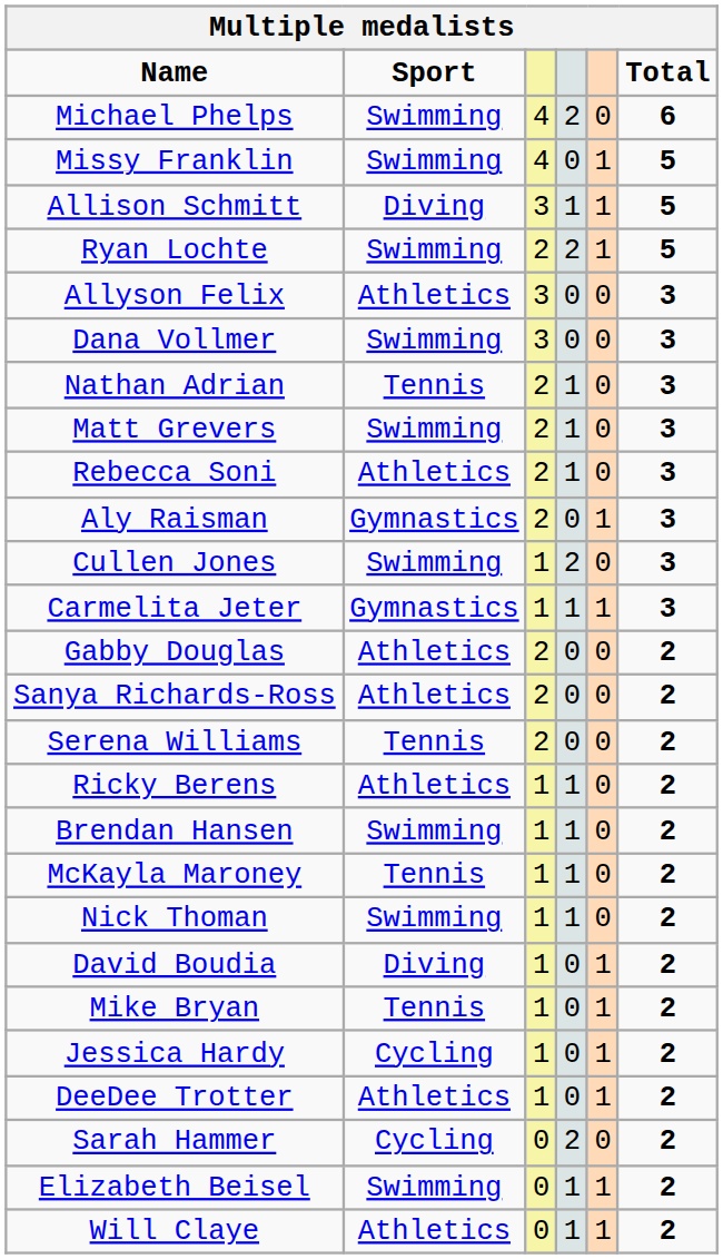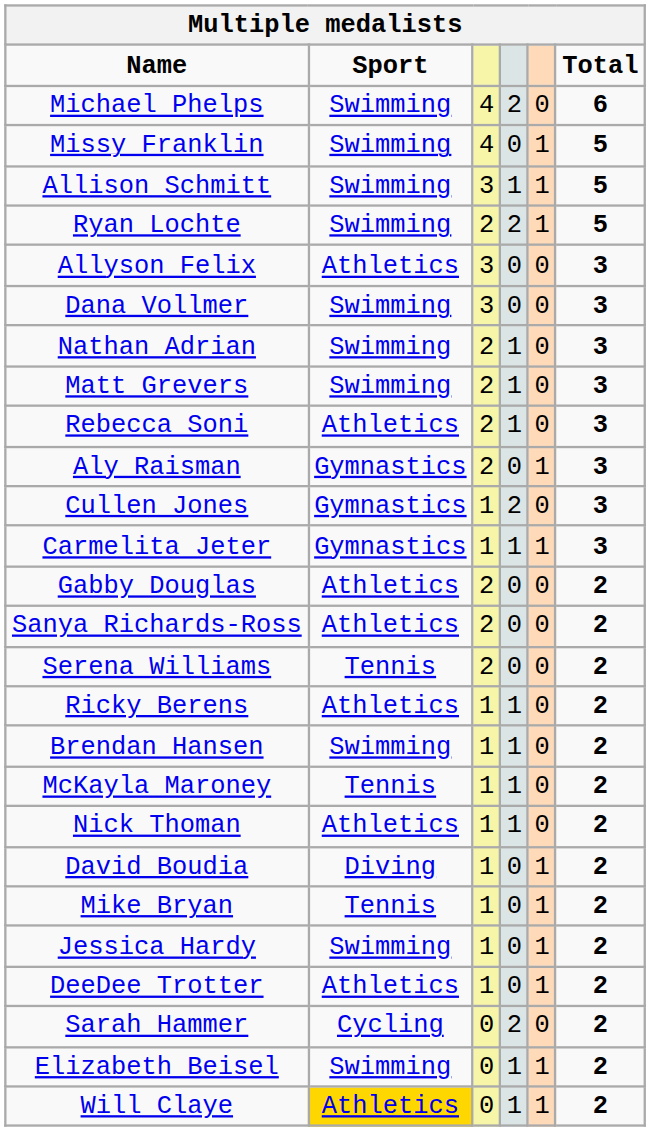 <table class=wikitable style="font-size:85%; float:right;text-align:center">
 <tr bgcolor=EFEFEF>
 <th colspan=7>Multiple medalists</th>
 </tr>
 <tr>
 <td><strong>Name</strong></td>
 <td><strong>Sport</strong></td>
 <td bgcolor=F7F6A8></td>
 <td bgcolor=DCE5E5></td>
 <td bgcolor=FFDAB9></td>
 <td><strong>Total</strong></td>
 </tr>
 <tr>
 <td><a href='#'>Michael Phelps</a></td>
 <td><a href='#'>Swimming</a></td>
 <td bgcolor=F7F6A8>4</td>
 <td bgcolor=DCE5E5>2</td>
 <td bgcolor=FFDAB9>0</td>
 <td><strong>6</strong></td>
 </tr>
 <tr>
 <td><a href='#'>Missy Franklin</a></td>
 <td><a href='#'>Swimming</a></td>
 <td bgcolor=F7F6A8>4</td>
 <td bgcolor=DCE5E5>0</td>
 <td bgcolor=FFDAB9>1</td>
 <td><strong>5</strong></td>
 </tr>
 <tr>
 <td><a href='#'>Allison Schmitt</a></td>
-<td><a href='#'>Diving</a></td>
+<td><a href='#'>Swimming</a></td>
 <td bgcolor=F7F6A8>3</td>
 <td bgcolor=DCE5E5>1</td>
 <td bgcolor=FFDAB9>1</td>
 <td><strong>5</strong></td>
 </tr>
 <tr>
 <td><a href='#'>Ryan Lochte</a></td>
 <td><a href='#'>Swimming</a></td>
 <td bgcolor=F7F6A8>2</td>
 <td bgcolor=DCE5E5>2</td>
 <td bgcolor=FFDAB9>1</td>
 <td><strong>5</strong></td>
 </tr>
 <tr>
 <td><a href='#'>Allyson Felix</a></td>
 <td><a href='#'>Athletics</a></td>
 <td bgcolor=F7F6A8>3</td>
 <td bgcolor=DCE5E5>0</td>
 <td bgcolor=FFDAB9>0</td>
 <td><strong>3</strong></td>
 </tr>
 <tr>
 <td><a href='#'>Dana Vollmer</a></td>
 <td><a href='#'>Swimming</a></td>
 <td bgcolor=F7F6A8>3</td>
 <td bgcolor=DCE5E5>0</td>
 <td bgcolor=FFDAB9>0</td>
 <td><strong>3</strong></td>
 </tr>
 <tr>
 <td><a href='#'>Nathan Adrian</a></td>
-<td><a href='#'>Tennis</a></td>
+<td><a href='#'>Swimming</a></td>
 <td bgcolor=F7F6A8>2</td>
 <td bgcolor=DCE5E5>1</td>
 <td bgcolor=FFDAB9>0</td>
 <td><strong>3</strong></td>
 </tr>
 <tr>
 <td><a href='#'>Matt Grevers</a></td>
 <td><a href='#'>Swimming</a></td>
 <td bgcolor=F7F6A8>2</td>
 <td bgcolor=DCE5E5>1</td>
 <td bgcolor=FFDAB9>0</td>
 <td><strong>3</strong></td>
 </tr>
 <tr>
 <td><a href='#'>Rebecca Soni</a></td>
 <td><a href='#'>Athletics</a></td>
 <td bgcolor=F7F6A8>2</td>
 <td bgcolor=DCE5E5>1</td>
 <td bgcolor=FFDAB9>0</td>
 <td><strong>3</strong></td>
 </tr>
 <tr>
 <td><a href='#'>Aly Raisman</a></td>
 <td><a href='#'>Gymnastics</a></td>
 <td bgcolor=F7F6A8>2</td>
 <td bgcolor=DCE5E5>0</td>
 <td bgcolor=FFDAB9>1</td>
 <td><strong>3</strong></td>
 </tr>
 <tr>
 <td><a href='#'>Cullen Jones</a></td>
-<td><a href='#'>Swimming</a></td>
+<td><a href='#'>Gymnastics</a></td>
 <td bgcolor=F7F6A8>1</td>
 <td bgcolor=DCE5E5>2</td>
 <td bgcolor=FFDAB9>0</td>
 <td><strong>3</strong></td>
 </tr>
 <tr>
 <td><a href='#'>Carmelita Jeter</a></td>
 <td><a href='#'>Gymnastics</a></td>
 <td bgcolor=F7F6A8>1</td>
 <td bgcolor=DCE5E5>1</td>
 <td bgcolor=FFDAB9>1</td>
 <td><strong>3</strong></td>
 </tr>
 <tr>
 <td><a href='#'>Gabby Douglas</a></td>
 <td><a href='#'>Athletics</a></td>
 <td bgcolor=F7F6A8>2</td>
 <td bgcolor=DCE5E5>0</td>
 <td bgcolor=FFDAB9>0</td>
 <td><strong>2</strong></td>
 </tr>
 <tr>
 <td><a href='#'>Sanya Richards-Ross</a></td>
 <td><a href='#'>Athletics</a></td>
 <td bgcolor=F7F6A8>2</td>
 <td bgcolor=DCE5E5>0</td>
 <td bgcolor=FFDAB9>0</td>
 <td><strong>2</strong></td>
 </tr>
 <tr>
 <td><a href='#'>Serena Williams</a></td>
 <td><a href='#'>Tennis</a></td>
 <td bgcolor=F7F6A8>2</td>
 <td bgcolor=DCE5E5>0</td>
 <td bgcolor=FFDAB9>0</td>
 <td><strong>2</strong></td>
 </tr>
 <tr>
 <td><a href='#'>Ricky Berens</a></td>
 <td><a href='#'>Athletics</a></td>
 <td bgcolor=F7F6A8>1</td>
 <td bgcolor=DCE5E5>1</td>
 <td bgcolor=FFDAB9>0</td>
 <td><strong>2</strong></td>
 </tr>
 <tr>
 <td><a href='#'>Brendan Hansen</a></td>
 <td><a href='#'>Swimming</a></td>
 <td bgcolor=F7F6A8>1</td>
 <td bgcolor=DCE5E5>1</td>
 <td bgcolor=FFDAB9>0</td>
 <td><strong>2</strong></td>
 </tr>
 <tr>
 <td><a href='#'>McKayla Maroney</a></td>
 <td><a href='#'>Tennis</a></td>
 <td bgcolor=F7F6A8>1</td>
 <td bgcolor=DCE5E5>1</td>
 <td bgcolor=FFDAB9>0</td>
 <td><strong>2</strong></td>
 </tr>
 <tr>
 <td><a href='#'>Nick Thoman</a></td>
-<td><a href='#'>Swimming</a></td>
+<td><a href='#'>Athletics</a></td>
 <td bgcolor=F7F6A8>1</td>
 <td bgcolor=DCE5E5>1</td>
 <td bgcolor=FFDAB9>0</td>
 <td><strong>2</strong></td>
 </tr>
 <tr>
 <td><a href='#'>David Boudia</a></td>
 <td><a href='#'>Diving</a></td>
 <td bgcolor=F7F6A8>1</td>
 <td bgcolor=DCE5E5>0</td>
 <td bgcolor=FFDAB9>1</td>
 <td><strong>2</strong></td>
 </tr>
 <tr>
 <td><a href='#'>Mike Bryan</a></td>
 <td><a href='#'>Tennis</a></td>
 <td bgcolor=F7F6A8>1</td>
 <td bgcolor=DCE5E5>0</td>
 <td bgcolor=FFDAB9>1</td>
 <td><strong>2</strong></td>
 </tr>
 <tr>
 <td><a href='#'>Jessica Hardy</a></td>
-<td><a href='#'>Cycling</a></td>
+<td><a href='#'>Swimming</a></td>
 <td bgcolor=F7F6A8>1</td>
 <td bgcolor=DCE5E5>0</td>
 <td bgcolor=FFDAB9>1</td>
 <td><strong>2</strong></td>
 </tr>
 <tr>
 <td><a href='#'>DeeDee Trotter</a></td>
 <td><a href='#'>Athletics</a></td>
 <td bgcolor=F7F6A8>1</td>
 <td bgcolor=DCE5E5>0</td>
 <td bgcolor=FFDAB9>1</td>
 <td><strong>2</strong></td>
 </tr>
 <tr>
 <td><a href='#'>Sarah Hammer</a></td>
 <td><a href='#'>Cycling</a></td>
 <td bgcolor=F7F6A8>0</td>
 <td bgcolor=DCE5E5>2</td>
 <td bgcolor=FFDAB9>0</td>
 <td><strong>2</strong></td>
 </tr>
 <tr>
 <td><a href='#'>Elizabeth Beisel</a></td>
 <td><a href='#'>Swimming</a></td>
 <td bgcolor=F7F6A8>0</td>
 <td bgcolor=DCE5E5>1</td>
 <td bgcolor=FFDAB9>1</td>
 <td><strong>2</strong></td>
 </tr>
 <tr>
 <td><a href='#'>Will Claye</a></td>
-<td><a href='#'>Athletics</a></td>
+<td style="background: gold;"><a href='#'>Athletics</a></td>
 <td bgcolor=F7F6A8>0</td>
 <td bgcolor=DCE5E5>1</td>
 <td bgcolor=FFDAB9>1</td>
 <td><strong>2</strong></td>
 </tr>
 </table>
